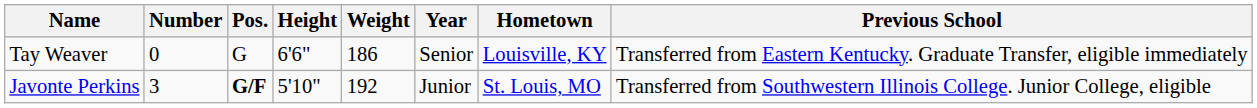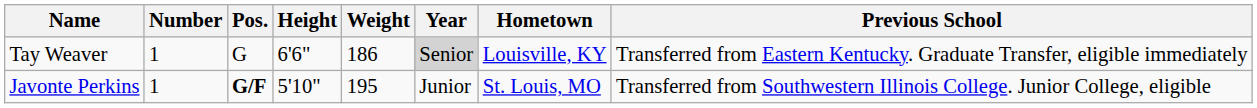 <table class="wikitable sortable" border="1">
 <tr>
 <th>Name</th>
 <th>Number</th>
 <th>Pos.</th>
 <th>Height</th>
 <th>Weight</th>
 <th>Year</th>
 <th>Hometown</th>
 <th class="unsortable">Previous School</th>
 </tr>
 <tr>
 <td>Tay Weaver</td>
-<td>0</td>
+<td>1</td>
 <td>G</td>
 <td>6'6"</td>
 <td>186</td>
-<td>Senior</td>
+<td style="background: lightgrey;">Senior</td>
 <td><a href='#'>Louisville, KY</a></td>
 <td>Transferred from <a href='#'>Eastern Kentucky</a>. Graduate Transfer, eligible immediately</td>
 </tr>
 <tr>
 <td><a href='#'>Javonte Perkins</a></td>
-<td>3</td>
+<td>1</td>
 <td><strong>G/F</strong></td>
 <td>5'10"</td>
-<td>192</td>
+<td>195</td>
 <td>Junior</td>
 <td><a href='#'>St. Louis, MO</a></td>
 <td>Transferred from <a href='#'>Southwestern Illinois College</a>. Junior College, eligible</td>
 </tr>
 </table>
